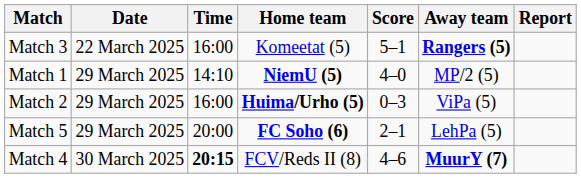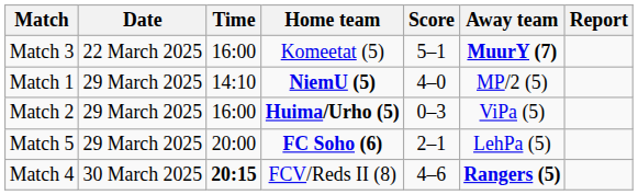 <table class="wikitable" style="text-align:center">
 <tr>
 <th style= width="40px">Match</th>
 <th style= width="40px">Date</th>
 <th style= width="40px">Time</th>
 <th style= width="150px">Home team</th>
 <th style= width="60px">Score</th>
 <th style= width="150px">Away team</th>
 <th style= width="30px">Report</th>
 </tr>
 <tr>
 <td>Match 3</td>
 <td>22 March 2025</td>
 <td>16:00</td>
 <td><a href='#'>Komeetat</a> (5)</td>
 <td>5–1</td>
-<td><strong><a href='#'>Rangers</a> (5)</strong></td>
+<td><strong><a href='#'>MuurY</a> (7)</strong></td>
 <td></td>
 </tr>
 <tr>
 <td>Match 1</td>
 <td>29 March 2025</td>
 <td>14:10</td>
 <td><strong><a href='#'>NiemU</a> (5)</strong></td>
 <td>4–0</td>
 <td><a href='#'>MP</a>/2 (5)</td>
 <td></td>
 </tr>
 <tr>
 <td>Match 2</td>
 <td>29 March 2025</td>
 <td>16:00</td>
 <td><strong><a href='#'>Huima</a>/Urho (5)</strong></td>
 <td>0–3</td>
 <td><a href='#'>ViPa</a> (5)</td>
 <td></td>
 </tr>
 <tr>
 <td>Match 5</td>
 <td>29 March 2025</td>
 <td>20:00</td>
 <td><strong><a href='#'>FC Soho</a> (6)</strong></td>
 <td>2–1</td>
 <td><a href='#'>LehPa</a> (5)</td>
 <td></td>
 </tr>
 <tr>
 <td>Match 4</td>
 <td>30 March 2025</td>
 <td><strong>20:15</strong></td>
 <td><a href='#'>FCV</a>/Reds II (8)</td>
 <td>4–6</td>
-<td><strong><a href='#'>MuurY</a> (7)</strong></td>
+<td><strong><a href='#'>Rangers</a> (5)</strong></td>
 <td></td>
 </tr>
 </table>
